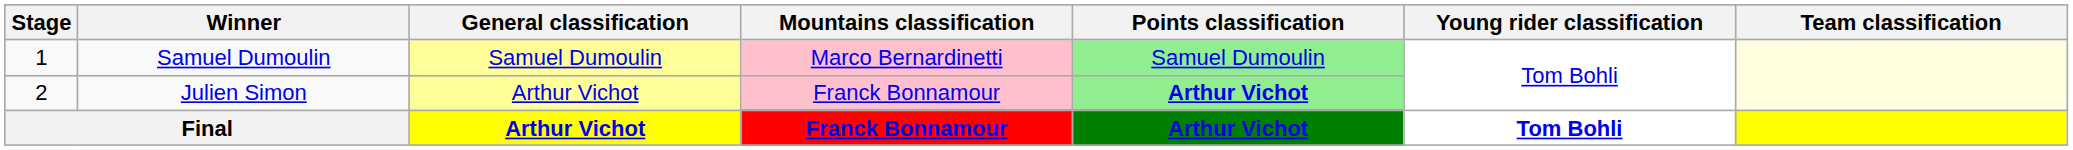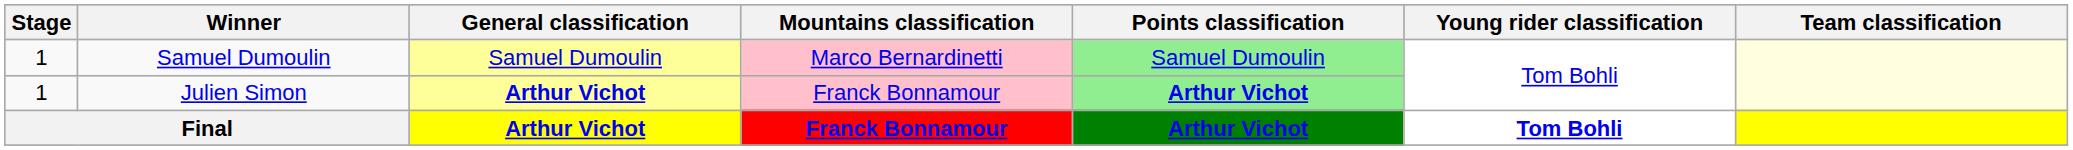 <table class="wikitable" style="text-align: center; font-size:smaller;">
 <tr style="background:#efefef;">
 <th style="width:2%;">Stage</th>
 <th style="width:15%">Winner</th>
 <th style="width:15%">General classification<br></th>
 <th style="width:15%">Mountains classification<br></th>
 <th style="width:15%">Points classification<br></th>
 <th style="width:15%">Young rider classification<br></th>
 <th style="width:15%">Team classification</th>
 </tr>
 <tr>
 <td>1</td>
 <td><a href='#'>Samuel Dumoulin</a></td>
 <td style="background:#FFFF99;"><a href='#'>Samuel Dumoulin</a></td>
 <td style="background:pink;"><a href='#'>Marco Bernardinetti</a></td>
 <td style="background:lightgreen;"><a href='#'>Samuel Dumoulin</a></td>
 <td style="background:white;" rowspan=2><a href='#'>Tom Bohli</a></td>
 <td style="background:lightyellow;" rowspan=2></td>
 </tr>
 <tr>
-<td>2</td>
+<td>1</td>
 <td><a href='#'>Julien Simon</a></td>
-<td style="background:#FFFF99;"><a href='#'>Arthur Vichot</a></td>
+<td style="background:#FFFF99;"><strong><a href='#'>Arthur Vichot</a></strong></td>
 <td style="background:pink;"><a href='#'>Franck Bonnamour</a></td>
 <td style="background:lightgreen;"><strong><a href='#'>Arthur Vichot</a></strong></td>
 </tr>
 <tr>
 <th scope=row colspan=2>Final</th>
 <th style="background:yellow;"><a href='#'>Arthur Vichot</a></th>
 <th style="background:red;"><a href='#'>Franck Bonnamour</a></th>
 <th style="background:green;"><a href='#'>Arthur Vichot</a></th>
 <th style="background:white;"><a href='#'>Tom Bohli</a></th>
 <th style="background:yellow;"></th>
 </tr>
 </table>
